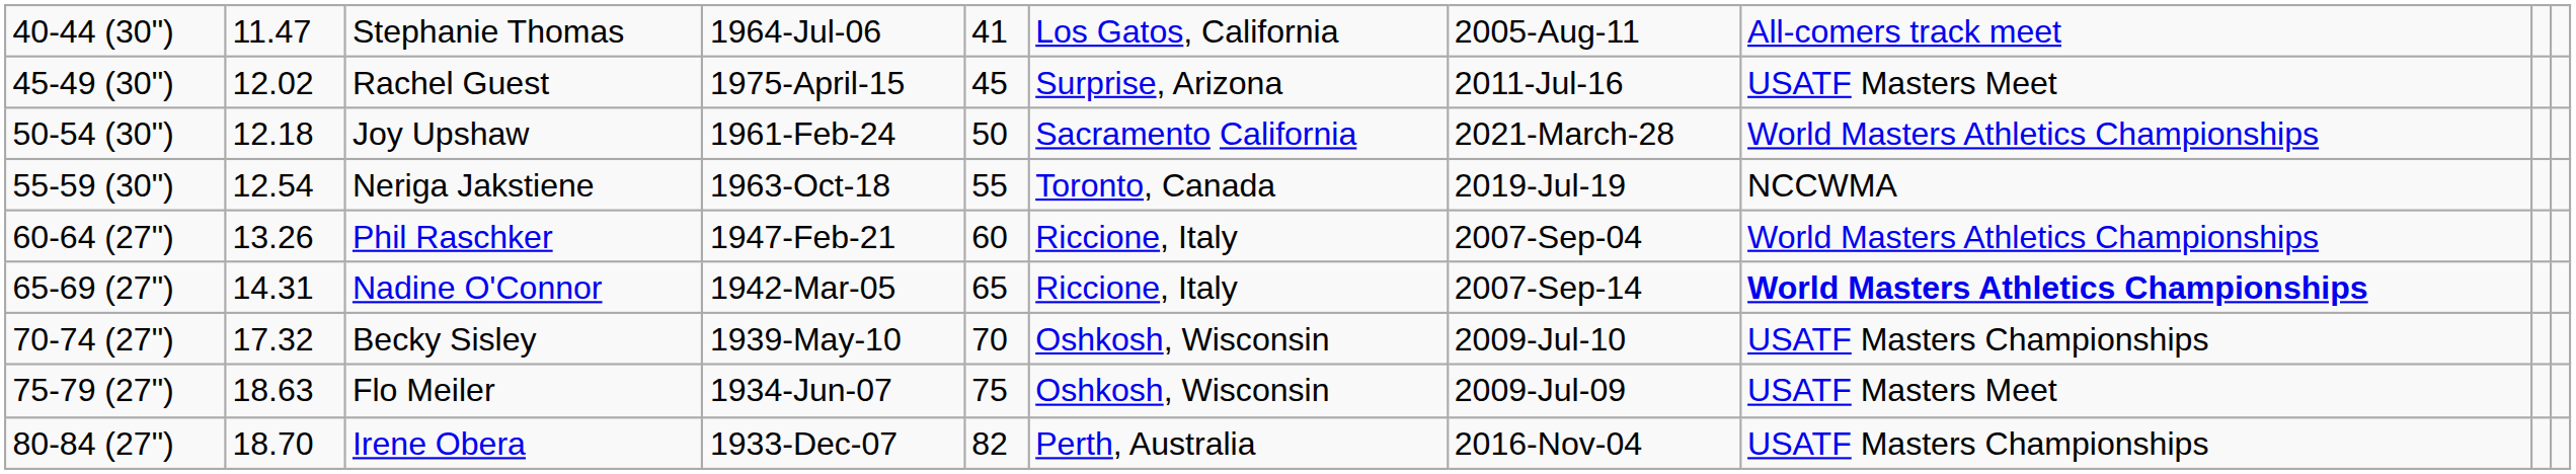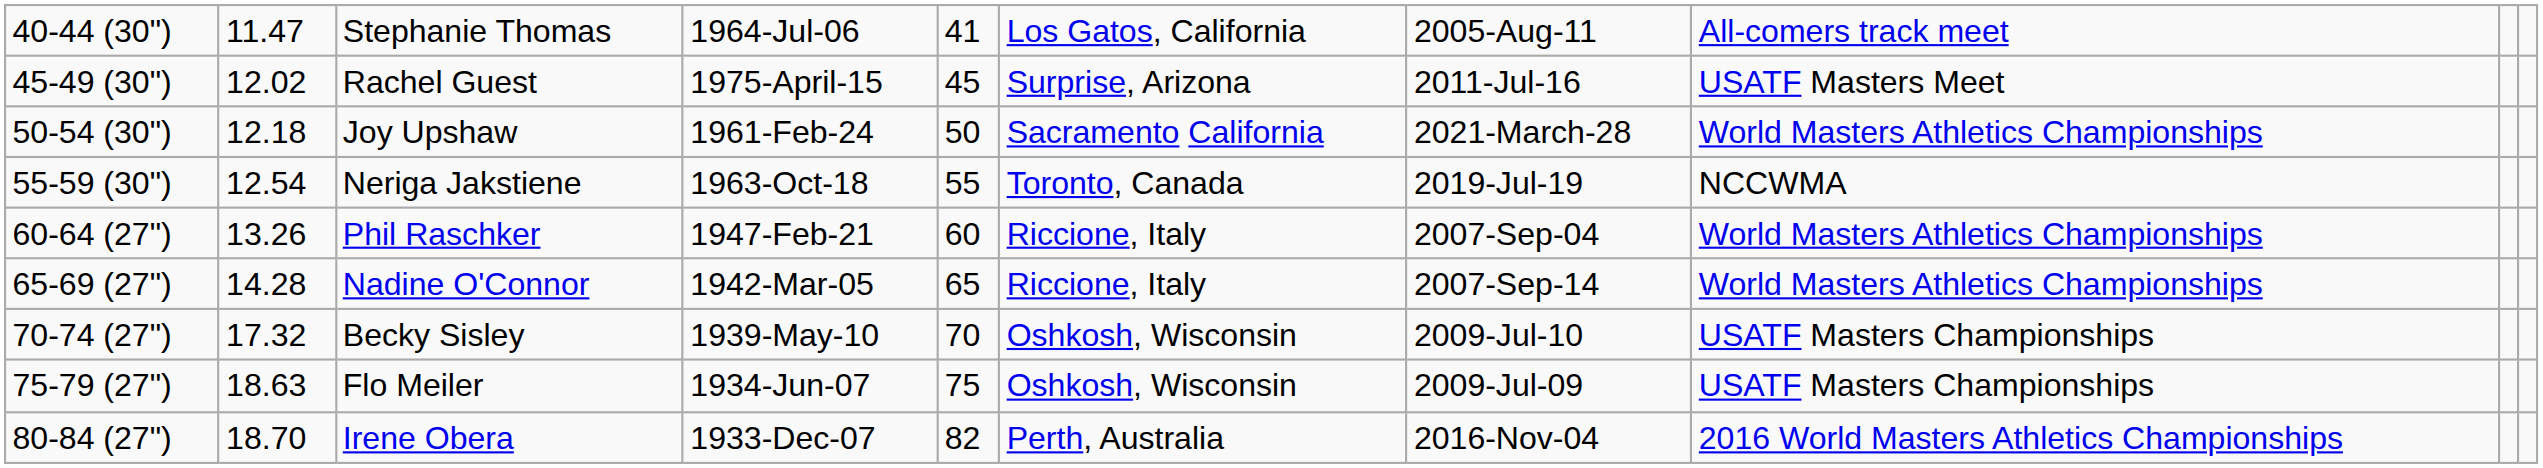 <table class="wikitable" style="font-size:95%; width: 95%">
 <tr>
 <td>40-44 (30")</td>
 <td>11.47</td>
 <td>Stephanie Thomas</td>
 <td>1964-Jul-06</td>
 <td>41</td>
 <td><a href='#'>Los Gatos</a>, California</td>
 <td>2005-Aug-11</td>
 <td><a href='#'>All-comers track meet</a></td>
 <td></td>
 <td></td>
 </tr>
 <tr>
 <td>45-49 (30")</td>
 <td>12.02 </td>
 <td>Rachel Guest</td>
 <td>1975-April-15</td>
 <td>45</td>
 <td><a href='#'>Surprise</a>, Arizona</td>
 <td>2011-Jul-16</td>
 <td><a href='#'>USATF</a> Masters Meet</td>
 <td></td>
 <td></td>
 </tr>
 <tr>
 <td>50-54 (30")</td>
 <td>12.18 </td>
 <td>Joy Upshaw</td>
 <td>1961-Feb-24</td>
 <td>50</td>
 <td><a href='#'>Sacramento</a> <a href='#'>California</a></td>
 <td>2021-March-28</td>
 <td><a href='#'>World Masters Athletics Championships</a></td>
 <td></td>
 <td></td>
 </tr>
 <tr>
 <td>55-59 (30")</td>
 <td>12.54 </td>
 <td>Neriga Jakstiene</td>
 <td>1963-Oct-18</td>
 <td>55</td>
 <td><a href='#'>Toronto</a>, Canada</td>
 <td>2019-Jul-19</td>
 <td>NCCWMA</td>
 <td></td>
 <td></td>
 </tr>
 <tr>
 <td>60-64 (27")</td>
 <td>13.26 </td>
 <td><a href='#'>Phil Raschker</a></td>
 <td>1947-Feb-21</td>
 <td>60</td>
 <td><a href='#'>Riccione</a>, Italy</td>
 <td>2007-Sep-04</td>
 <td><a href='#'>World Masters Athletics Championships</a></td>
 <td></td>
 <td></td>
 </tr>
 <tr>
 <td>65-69 (27")</td>
-<td>14.31 </td>
+<td>14.28 </td>
 <td><a href='#'>Nadine O'Connor</a></td>
 <td>1942-Mar-05</td>
 <td>65</td>
 <td><a href='#'>Riccione</a>, Italy</td>
 <td>2007-Sep-14</td>
-<td><strong><a href='#'>World Masters Athletics Championships</a></strong></td>
+<td><a href='#'>World Masters Athletics Championships</a></td>
 <td></td>
 <td></td>
 </tr>
 <tr>
 <td>70-74 (27")</td>
 <td>17.32 </td>
 <td>Becky Sisley</td>
 <td>1939-May-10</td>
 <td>70</td>
 <td><a href='#'>Oshkosh</a>, Wisconsin</td>
 <td>2009-Jul-10</td>
 <td><a href='#'>USATF</a> Masters Championships</td>
 <td></td>
 <td></td>
 </tr>
 <tr>
 <td>75-79 (27")</td>
 <td>18.63 </td>
 <td>Flo Meiler</td>
 <td>1934-Jun-07</td>
 <td>75</td>
 <td><a href='#'>Oshkosh</a>, Wisconsin</td>
 <td>2009-Jul-09</td>
-<td><a href='#'>USATF</a> Masters Meet</td>
+<td><a href='#'>USATF</a> Masters Championships</td>
 <td></td>
 <td></td>
 </tr>
 <tr>
 <td>80-84 (27")</td>
 <td>18.70 </td>
 <td><a href='#'>Irene Obera</a></td>
 <td>1933-Dec-07</td>
 <td>82</td>
 <td><a href='#'>Perth</a>, Australia</td>
 <td>2016-Nov-04</td>
-<td><a href='#'>USATF</a> Masters Championships</td>
+<td><a href='#'>2016 World Masters Athletics Championships</a></td>
 <td></td>
 <td></td>
 </tr>
 </table>
